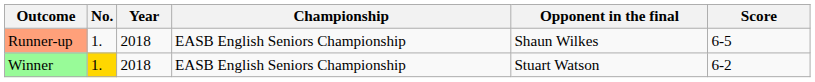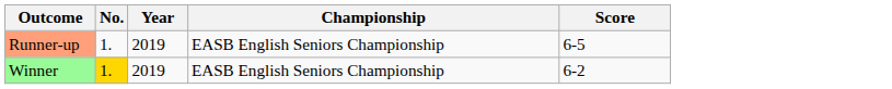 <table class="sortable wikitable">
 <tr>
 <th width="80">Outcome</th>
 <th width="20">No.</th>
 <th width="50">Year</th>
 <th width="350">Championship</th>
-<th width="200">Opponent in the final</th>
 <th width="100">Score</th>
 </tr>
 <tr>
 <td style="background:#ffa07a;">Runner-up</td>
 <td>1.</td>
-<td>2018</td>
+<td>2019</td>
 <td>EASB English Seniors Championship</td>
-<td> Shaun Wilkes</td>
 <td>6-5</td>
 </tr>
 <tr>
 <td style="background:#98fb98;">Winner</td>
 <td style="background: gold;">1.</td>
-<td>2018</td>
+<td>2019</td>
 <td>EASB English Seniors Championship</td>
-<td> Stuart Watson</td>
 <td>6-2</td>
 </tr>
 </table>
